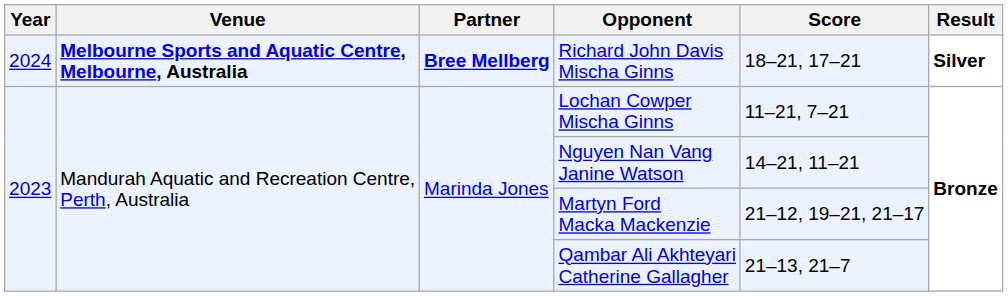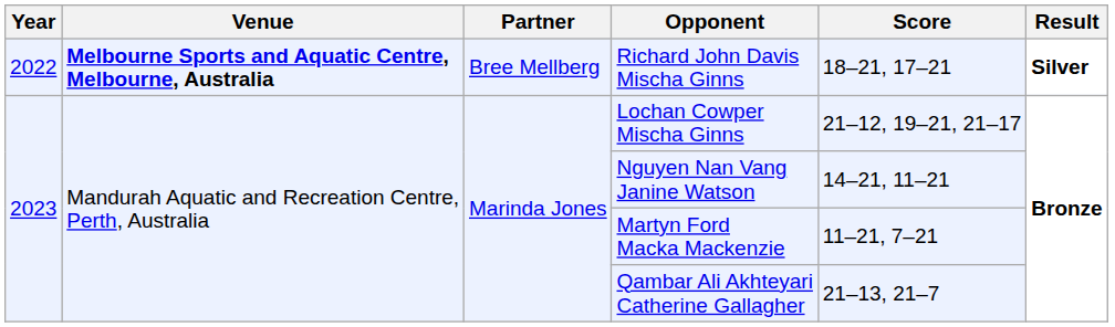 <table class="sortable wikitable" style="font-size: 90%;">
 <tr>
 <th>Year</th>
 <th>Venue</th>
 <th>Partner</th>
 <th>Opponent</th>
 <th>Score</th>
 <th>Result</th>
 </tr>
 <tr style="background:#ECF2FF">
-<td align="center"><a href='#'>2024</a></td>
+<td align="center"><a href='#'>2022</a></td>
 <td align="left"><strong><a href='#'>Melbourne Sports and Aquatic Centre</a>,<br><a href='#'>Melbourne</a>, Australia</strong></td>
-<td align="left"><strong> <a href='#'>Bree Mellberg</a></strong></td>
+<td align="left"> <a href='#'>Bree Mellberg</a></td>
 <td align="left"> <a href='#'>Richard John Davis</a><br> <a href='#'>Mischa Ginns</a></td>
 <td align="left">18–21, 17–21</td>
 <td style="text-align:left; background:white"> <strong>Silver</strong></td>
 </tr>
 <tr style="background:#ECF2FF">
 <td rowspan="4" align="center"><a href='#'>2023</a></td>
 <td rowspan="4" align="left">Mandurah Aquatic and Recreation Centre,<br><a href='#'>Perth</a>, Australia</td>
 <td rowspan="4" align="left"> <a href='#'>Marinda Jones</a></td>
 <td align="left"> <a href='#'>Lochan Cowper</a><br> <a href='#'>Mischa Ginns</a></td>
-<td align="left">11–21, 7–21</td>
+<td align="left">21–12, 19–21, 21–17</td>
 <td rowspan="4" style="text-align:left; background:white"> <strong>Bronze</strong></td>
 </tr>
 <tr style="background:#ECF2FF">
 <td align="left"> <a href='#'>Nguyen Nan Vang</a><br> <a href='#'>Janine Watson</a></td>
 <td align="left">14–21, 11–21</td>
 </tr>
 <tr style="background:#ECF2FF">
 <td align="left"> <a href='#'>Martyn Ford</a><br> <a href='#'>Macka Mackenzie</a></td>
-<td align="left">21–12, 19–21, 21–17</td>
+<td align="left">11–21, 7–21</td>
 </tr>
 <tr style="background:#ECF2FF">
 <td align="left"> <a href='#'>Qambar Ali Akhteyari</a><br> <a href='#'>Catherine Gallagher</a></td>
 <td align="left">21–13, 21–7</td>
 </tr>
 </table>
